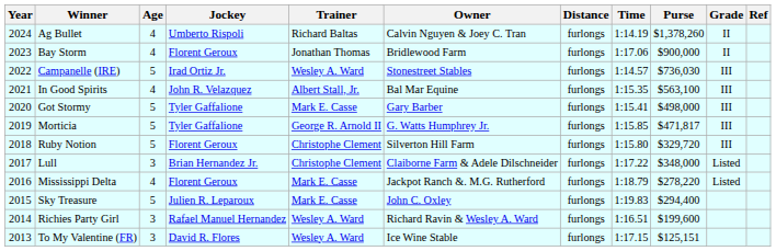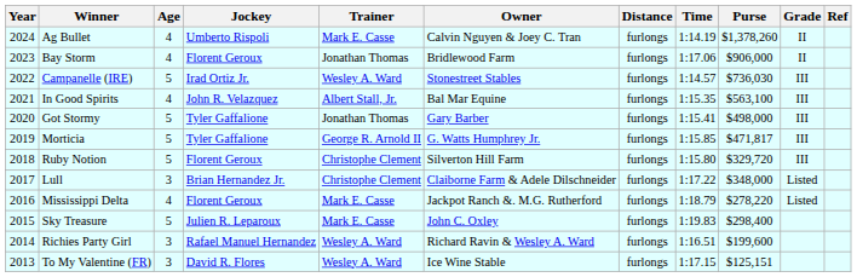 <table class="wikitable sortable">
 <tr>
 <th>Year</th>
 <th>Winner</th>
 <th>Age</th>
 <th>Jockey</th>
 <th>Trainer</th>
 <th>Owner</th>
 <th>Distance</th>
 <th>Time</th>
 <th>Purse</th>
 <th>Grade</th>
 <th>Ref</th>
 </tr>
 <tr style="font-size:90%; background-color:lightcyan">
 <td align=center>2024</td>
 <td>Ag Bullet</td>
 <td align=center>4</td>
 <td><a href='#'>Umberto Rispoli</a></td>
-<td>Richard Baltas</td>
+<td><a href='#'>Mark E. Casse</a></td>
 <td>Calvin Nguyen & Joey C. Tran</td>
 <td align=center> furlongs</td>
 <td align=center>1:14.19</td>
 <td align=center>$1,378,260</td>
 <td align=center>II</td>
 <td></td>
 </tr>
 <tr style="font-size:90%; background-color:lightcyan">
 <td align=center>2023</td>
 <td>Bay Storm</td>
 <td align=center>4</td>
 <td><a href='#'>Florent Geroux</a></td>
 <td>Jonathan Thomas</td>
 <td>Bridlewood Farm</td>
 <td align=center> furlongs</td>
 <td align=center>1:17.06</td>
-<td align=center>$900,000</td>
+<td align=center>$906,000</td>
 <td align=center>II</td>
 <td></td>
 </tr>
 <tr style="font-size:90%; background-color:lightcyan">
 <td align=center>2022</td>
 <td><a href='#'>Campanelle</a> (<a href='#'>IRE</a>)</td>
 <td align=center>5</td>
 <td><a href='#'>Irad Ortiz Jr.</a></td>
 <td><a href='#'>Wesley A. Ward</a></td>
 <td><a href='#'>Stonestreet Stables</a></td>
 <td align=center> furlongs</td>
 <td align=center>1:14.57</td>
 <td align=center>$736,030</td>
 <td align=center>III</td>
 <td></td>
 </tr>
 <tr style="font-size:90%; background-color:lightcyan">
 <td align=center>2021</td>
 <td>In Good Spirits</td>
 <td align=center>4</td>
 <td><a href='#'>John R. Velazquez</a></td>
 <td><a href='#'>Albert Stall, Jr.</a></td>
 <td>Bal Mar Equine</td>
 <td align=center> furlongs</td>
 <td align=center>1:15.35</td>
 <td align=center>$563,100</td>
 <td align=center>III</td>
 <td></td>
 </tr>
 <tr style="font-size:90%; background-color:lightcyan">
 <td align=center>2020</td>
 <td>Got Stormy</td>
 <td align=center>5</td>
 <td><a href='#'>Tyler Gaffalione</a></td>
-<td><a href='#'>Mark E. Casse</a></td>
+<td>Jonathan Thomas</td>
 <td><a href='#'>Gary Barber</a></td>
 <td align=center> furlongs</td>
 <td align=center>1:15.41</td>
 <td align=center>$498,000</td>
 <td align=center>III</td>
 <td></td>
 </tr>
 <tr style="font-size:90%; background-color:lightcyan">
 <td align=center>2019</td>
 <td>Morticia</td>
 <td align=center>5</td>
 <td><a href='#'>Tyler Gaffalione</a></td>
 <td><a href='#'>George R. Arnold II</a></td>
 <td><a href='#'>G. Watts Humphrey Jr.</a></td>
 <td align=center> furlongs</td>
 <td align=center>1:15.85</td>
 <td align=center>$471,817</td>
 <td align=center>III</td>
 <td></td>
 </tr>
 <tr style="font-size:90%; background-color:lightcyan">
 <td align=center>2018</td>
 <td>Ruby Notion</td>
 <td align=center>5</td>
 <td><a href='#'>Florent Geroux</a></td>
 <td><a href='#'>Christophe Clement</a></td>
 <td>Silverton Hill Farm</td>
 <td align=center> furlongs</td>
 <td align=center>1:15.80</td>
 <td align=center>$329,720</td>
 <td align=center>III</td>
 <td></td>
 </tr>
 <tr style="font-size:90%; background-color:lightcyan">
 <td align=center>2017</td>
 <td>Lull</td>
 <td align=center>3</td>
 <td><a href='#'>Brian Hernandez Jr.</a></td>
 <td><a href='#'>Christophe Clement</a></td>
 <td><a href='#'>Claiborne Farm</a> & Adele Dilschneider</td>
 <td align=center> furlongs</td>
 <td align=center>1:17.22</td>
 <td align=center>$348,000</td>
 <td align=center>Listed</td>
 <td></td>
 </tr>
 <tr style="font-size:90%; background-color:lightcyan">
 <td align=center>2016</td>
 <td>Mississippi Delta</td>
 <td align=center>4</td>
 <td><a href='#'>Florent Geroux</a></td>
 <td><a href='#'>Mark E. Casse</a></td>
 <td>Jackpot Ranch &. M.G. Rutherford</td>
 <td align=center> furlongs</td>
 <td align=center>1:18.79</td>
 <td align=center>$278,220</td>
 <td align=center>Listed</td>
 <td></td>
 </tr>
 <tr style="font-size:90%; background-color:lightcyan">
 <td align=center>2015</td>
 <td>Sky Treasure</td>
 <td align=center>5</td>
 <td><a href='#'>Julien R. Leparoux</a></td>
 <td><a href='#'>Mark E. Casse</a></td>
 <td><a href='#'>John C. Oxley</a></td>
 <td align=center> furlongs</td>
 <td align=center>1:19.83</td>
-<td align=center>$294,400</td>
+<td align=center>$298,400</td>
 <td align=center></td>
 <td></td>
 </tr>
 <tr style="font-size:90%; background-color:lightcyan">
 <td align=center>2014</td>
 <td>Richies Party Girl</td>
 <td align=center>3</td>
 <td><a href='#'>Rafael Manuel Hernandez</a></td>
 <td><a href='#'>Wesley A. Ward</a></td>
 <td>Richard Ravin & <a href='#'>Wesley A. Ward</a></td>
 <td align=center> furlongs</td>
 <td align=center>1:16.51</td>
 <td align=center>$199,600</td>
 <td align=center></td>
 <td></td>
 </tr>
 <tr style="font-size:90%; background-color:lightcyan">
 <td align=center>2013</td>
 <td>To My Valentine (<a href='#'>FR</a>)</td>
 <td align=center>3</td>
 <td><a href='#'>David R. Flores</a></td>
 <td><a href='#'>Wesley A. Ward</a></td>
 <td>Ice Wine Stable</td>
 <td align=center> furlongs</td>
 <td align=center>1:17.15</td>
 <td align=center>$125,151</td>
 <td align=center></td>
 <td></td>
 </tr>
 </table>
